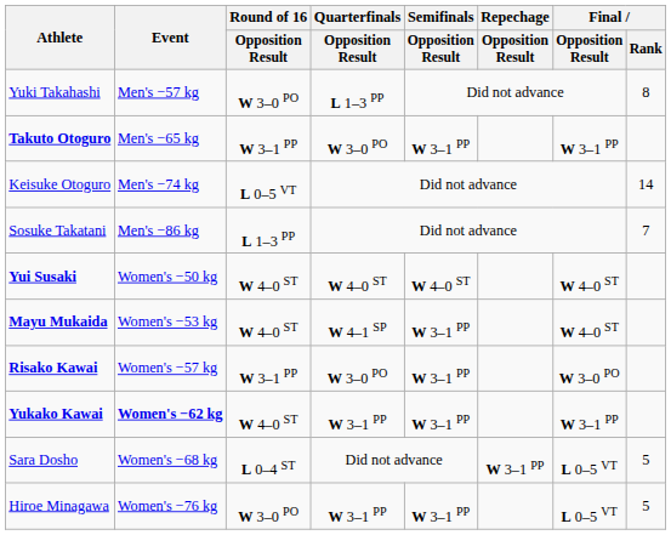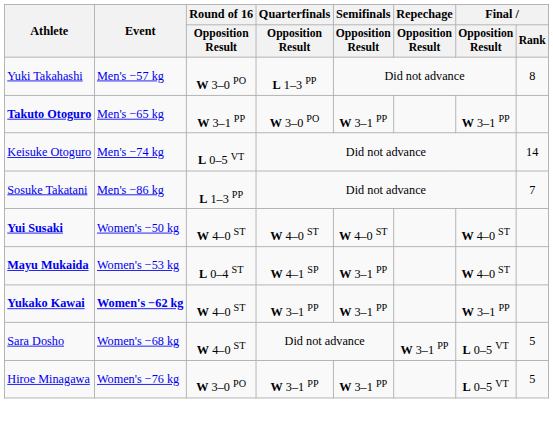 <table class="wikitable" style="font-size:90%">
 <tr>
 <th rowspan=2>Athlete</th>
 <th rowspan=2>Event</th>
 <th>Round of 16</th>
 <th>Quarterfinals</th>
 <th>Semifinals</th>
 <th>Repechage</th>
 <th colspan=2>Final / </th>
 </tr>
 <tr style="font-size: 95%">
 <th>Opposition<br>Result</th>
 <th>Opposition<br>Result</th>
 <th>Opposition<br>Result</th>
 <th>Opposition<br>Result</th>
 <th>Opposition<br>Result</th>
 <th>Rank</th>
 </tr>
 <tr align=center>
 <td align=left><a href='#'>Yuki Takahashi</a></td>
 <td align=left><a href='#'>Men's −57 kg</a></td>
 <td><br><strong>W</strong> 3–0 <sup>PO</sup></td>
 <td><br><strong>L</strong> 1–3 <sup>PP</sup></td>
 <td colspan=3>Did not advance</td>
 <td>8</td>
 </tr>
 <tr align=center>
 <td align=left><strong><a href='#'>Takuto Otoguro</a></strong></td>
 <td align=left><a href='#'>Men's −65 kg</a></td>
 <td><br><strong>W</strong> 3–1 <sup>PP</sup></td>
 <td><br><strong>W</strong> 3–0 <sup>PO</sup></td>
 <td><br><strong>W</strong> 3–1 <sup>PP</sup></td>
 <td></td>
 <td><br><strong>W</strong> 3–1 <sup>PP</sup></td>
 <td></td>
 </tr>
 <tr align=center>
 <td align=left><a href='#'>Keisuke Otoguro</a></td>
 <td align=left><a href='#'>Men's −74 kg</a></td>
 <td><br><strong>L</strong> 0–5 <sup>VT</sup></td>
 <td colspan=4>Did not advance</td>
 <td>14</td>
 </tr>
 <tr align=center>
 <td align=left><a href='#'>Sosuke Takatani</a></td>
 <td align=left><a href='#'>Men's −86 kg</a></td>
 <td><br><strong>L</strong> 1–3 <sup>PP</sup></td>
 <td colspan=4>Did not advance</td>
 <td>7</td>
 </tr>
 <tr align=center>
 <td align=left><strong><a href='#'>Yui Susaki</a></strong></td>
 <td align=left><a href='#'>Women's −50 kg</a></td>
 <td><br><strong>W</strong> 4–0 <sup>ST</sup></td>
 <td><br><strong>W</strong> 4–0 <sup>ST</sup></td>
 <td><br><strong>W</strong> 4–0 <sup>ST</sup></td>
 <td></td>
 <td><br><strong>W</strong> 4–0 <sup>ST</sup></td>
 <td></td>
 </tr>
 <tr align=center>
 <td align=left><strong><a href='#'>Mayu Mukaida</a></strong></td>
 <td align=left><a href='#'>Women's −53 kg</a></td>
-<td><br><strong>W</strong> 4–0 <sup>ST</sup></td>
+<td><br><strong>L</strong> 0–4 <sup>ST</sup></td>
 <td><br><strong>W</strong> 4–1 <sup>SP</sup></td>
 <td><br><strong>W</strong> 3–1 <sup>PP</sup></td>
 <td></td>
 <td><br><strong>W</strong> 4–0 <sup>ST</sup></td>
-<td></td>
-</tr>
-<tr align=center>
-<td align=left><strong><a href='#'>Risako Kawai</a></strong></td>
-<td align=left><a href='#'>Women's −57 kg</a></td>
-<td><br><strong>W</strong> 3–1 <sup>PP</sup></td>
-<td><br><strong>W</strong> 3–0 <sup>PO</sup></td>
-<td><br><strong>W</strong> 3–1 <sup>PP</sup></td>
-<td></td>
-<td><br><strong>W</strong> 3–0 <sup>PO</sup></td>
 <td></td>
 </tr>
 <tr align=center>
 <td align=left><strong><a href='#'>Yukako Kawai</a></strong></td>
 <td align=left><strong><a href='#'>Women's −62 kg</a></strong></td>
 <td><br><strong>W</strong> 4–0 <sup>ST</sup></td>
 <td><br><strong>W</strong> 3–1 <sup>PP</sup></td>
 <td><br><strong>W</strong> 3–1 <sup>PP</sup></td>
 <td></td>
 <td><br><strong>W</strong> 3–1 <sup>PP</sup></td>
 <td></td>
 </tr>
 <tr align=center>
 <td align=left><a href='#'>Sara Dosho</a></td>
 <td align=left><a href='#'>Women's −68 kg</a></td>
-<td><br><strong>L</strong> 0–4 <sup>ST</sup></td>
+<td><br><strong>W</strong> 4–0 <sup>ST</sup></td>
 <td colspan=2>Did not advance</td>
 <td><br><strong>W</strong> 3–1 <sup>PP</sup></td>
 <td><br><strong>L</strong> 0–5 <sup>VT</sup></td>
 <td>5</td>
 </tr>
 <tr align=center>
 <td align=left><a href='#'>Hiroe Minagawa</a></td>
 <td align=left><a href='#'>Women's −76 kg</a></td>
 <td><br><strong>W</strong> 3–0 <sup>PO</sup></td>
 <td><br><strong>W</strong> 3–1 <sup>PP</sup></td>
 <td><br><strong>W</strong> 3–1 <sup>PP</sup></td>
 <td></td>
 <td><br><strong>L</strong> 0–5 <sup>VT</sup></td>
 <td>5</td>
 </tr>
 </table>
